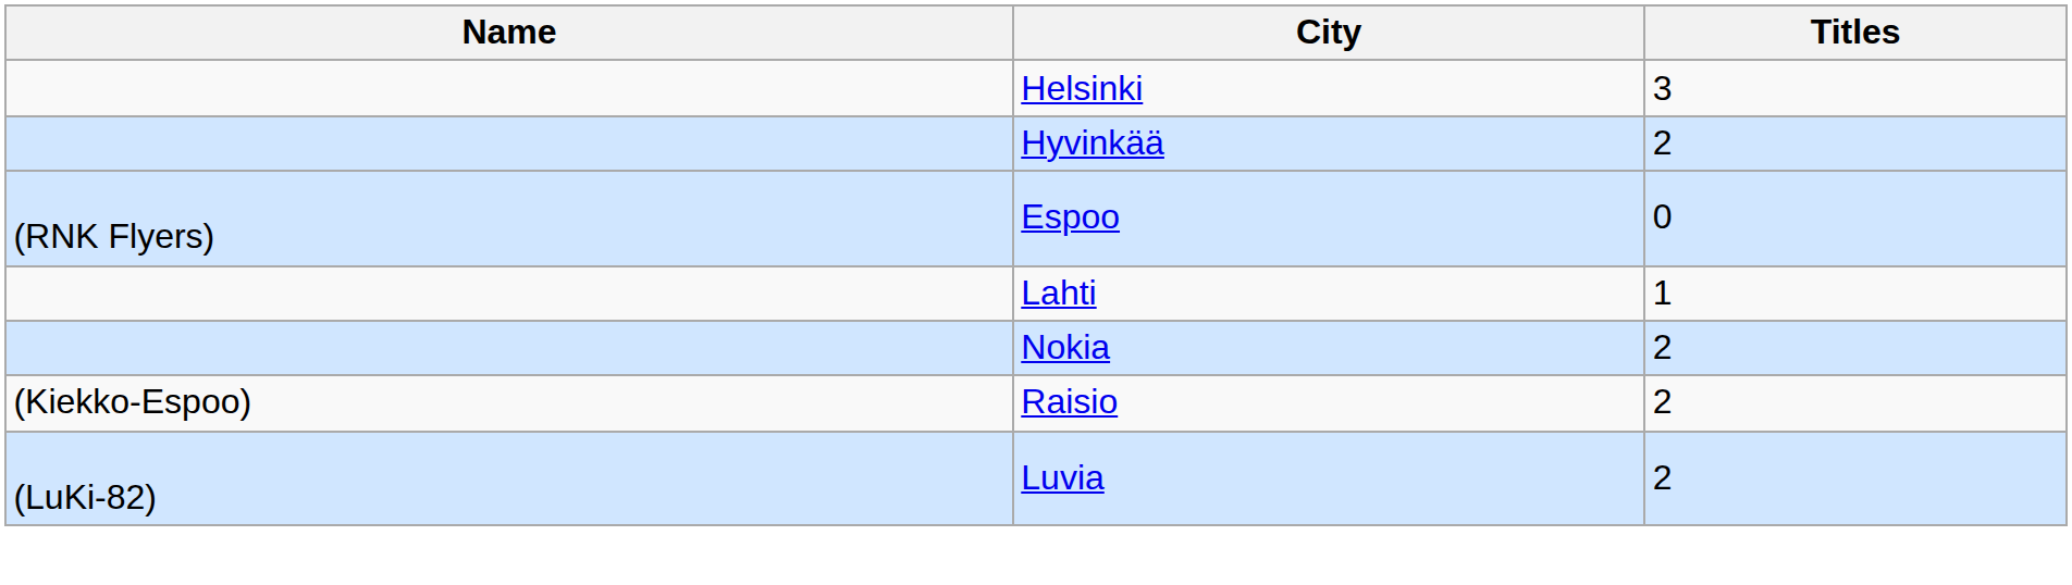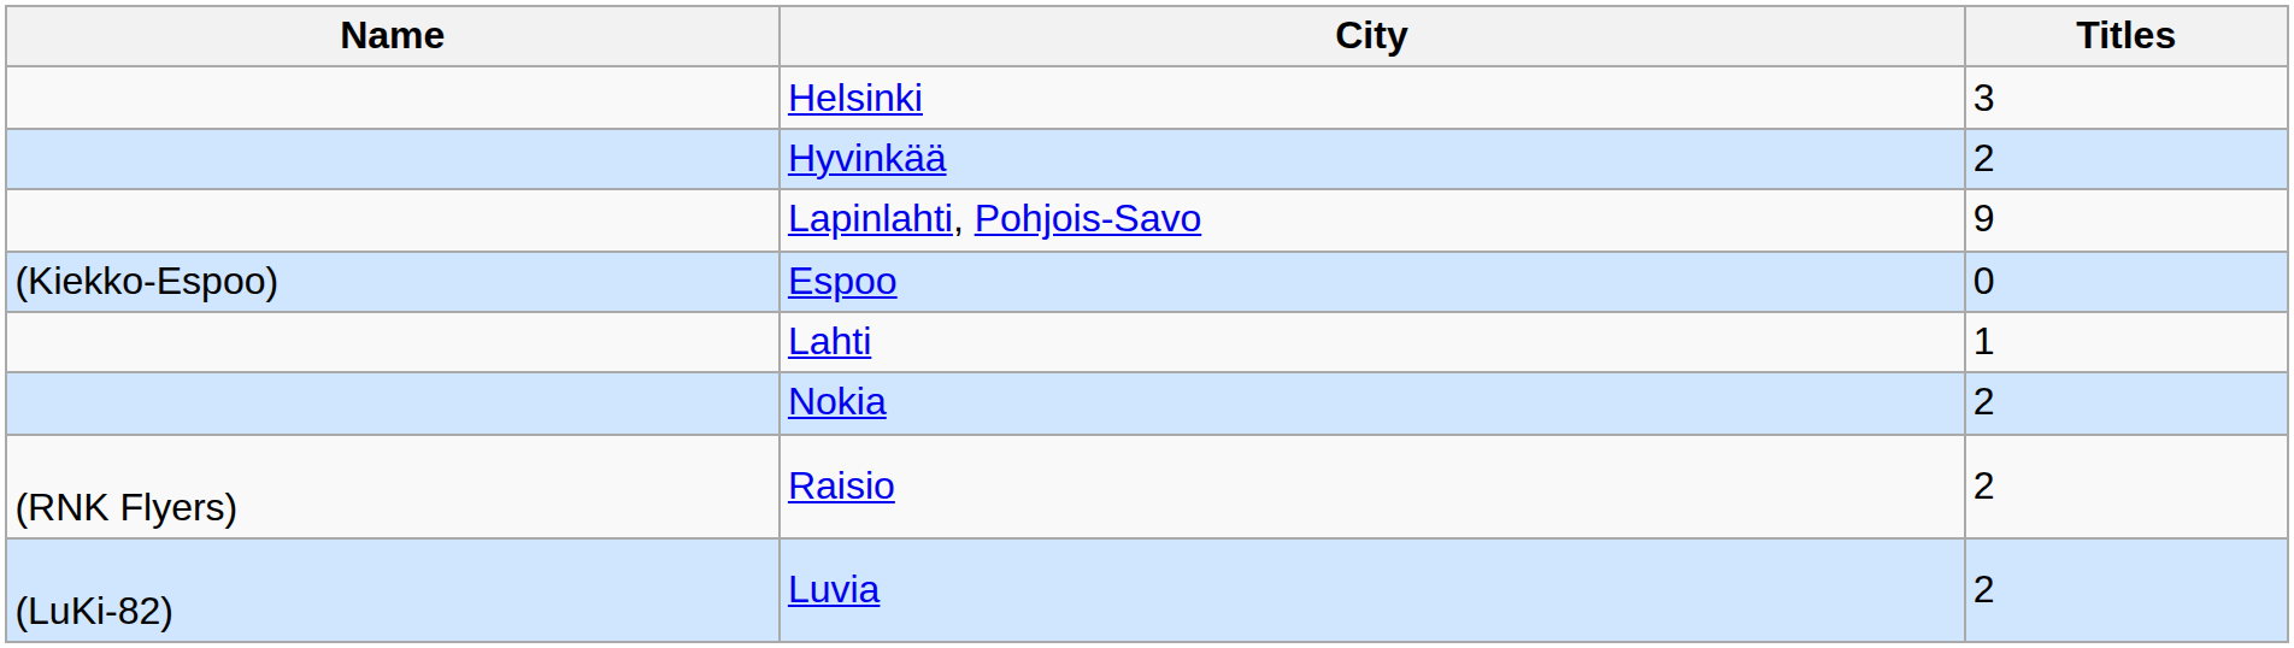 <table class="wikitable" width="75%">
 <tr>
 <th>Name</th>
 <th>City</th>
 <th>Titles</th>
 </tr>
 <tr>
 <td></td>
 <td> <a href='#'>Helsinki</a></td>
 <td>3</td>
 </tr>
 <tr style="background: #D0E6FF;">
 <td></td>
 <td><a href='#'>Hyvinkää</a></td>
 <td>2</td>
 </tr>
+<tr>
+<td></td>
+<td> <a href='#'>Lapinlahti</a>, <a href='#'>Pohjois-Savo</a></td>
+<td>9</td>
+</tr>
 <tr style="background: #D0E6FF;">
-<td><br>(RNK Flyers)</td>
+<td> (Kiekko-Espoo)</td>
 <td> <a href='#'>Espoo</a></td>
 <td>0</td>
 </tr>
 <tr>
 <td></td>
 <td> <a href='#'>Lahti</a></td>
 <td>1</td>
 </tr>
 <tr style="background: #D0E6FF;">
 <td></td>
 <td> <a href='#'>Nokia</a></td>
 <td>2</td>
 </tr>
 <tr>
-<td> (Kiekko-Espoo)</td>
+<td><br>(RNK Flyers)</td>
 <td> <a href='#'>Raisio</a></td>
 <td>2</td>
 </tr>
 <tr style="background: #D0E6FF;">
 <td><br>(LuKi-82)</td>
 <td> <a href='#'>Luvia</a></td>
 <td>2</td>
 </tr>
 <tr>
 </tr>
 </table>
